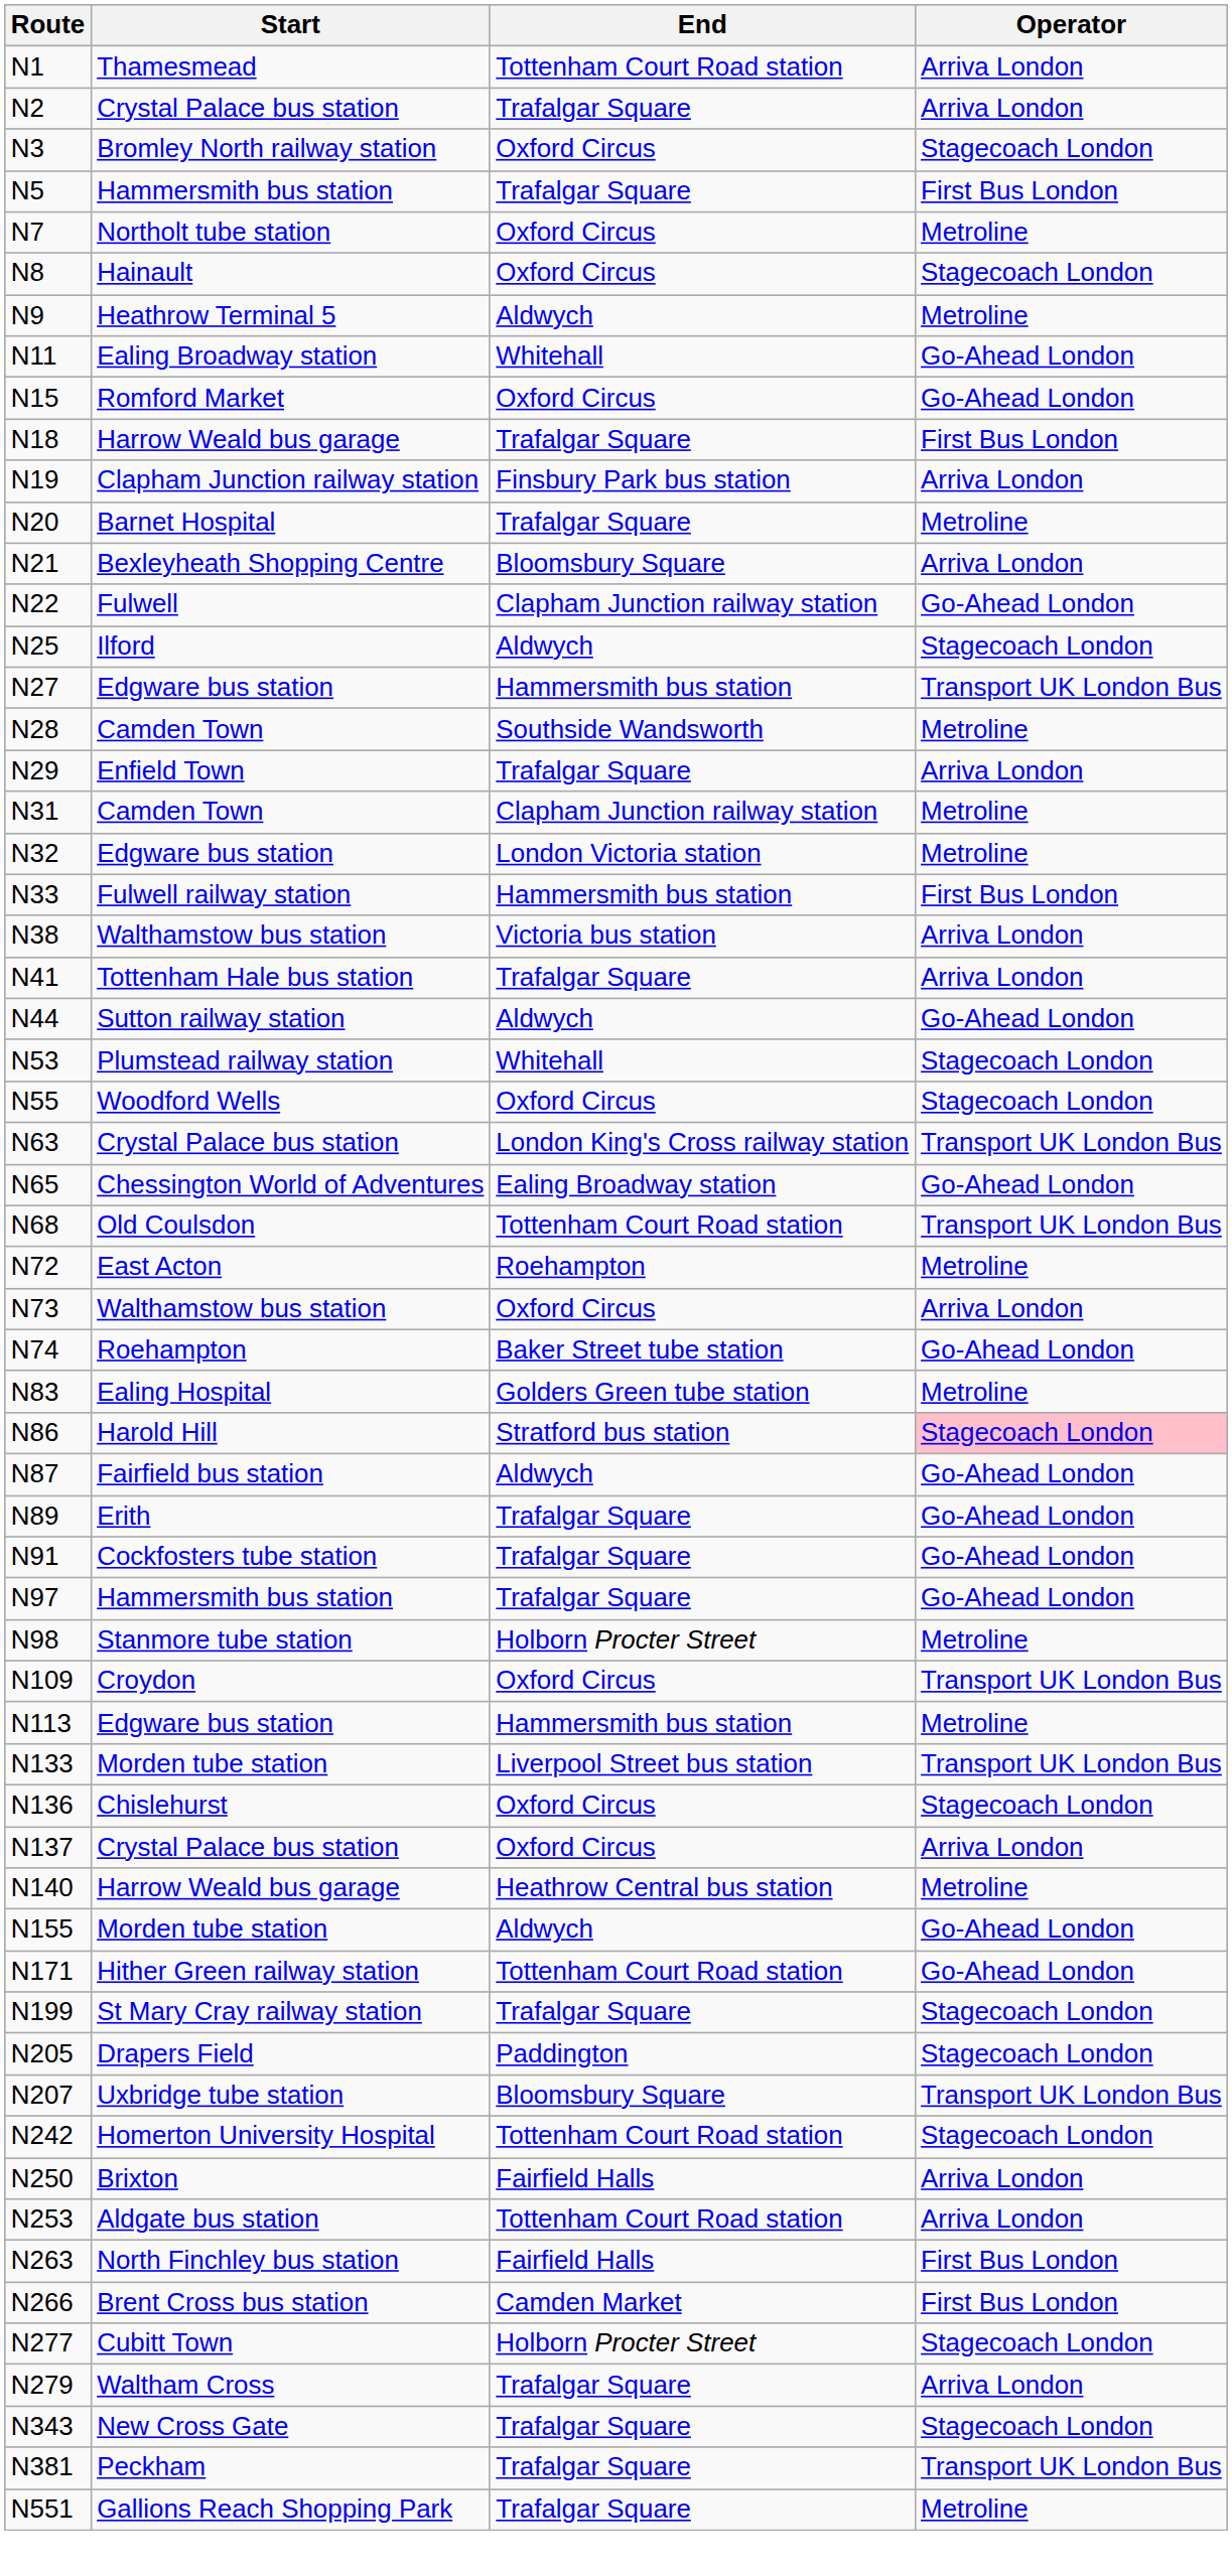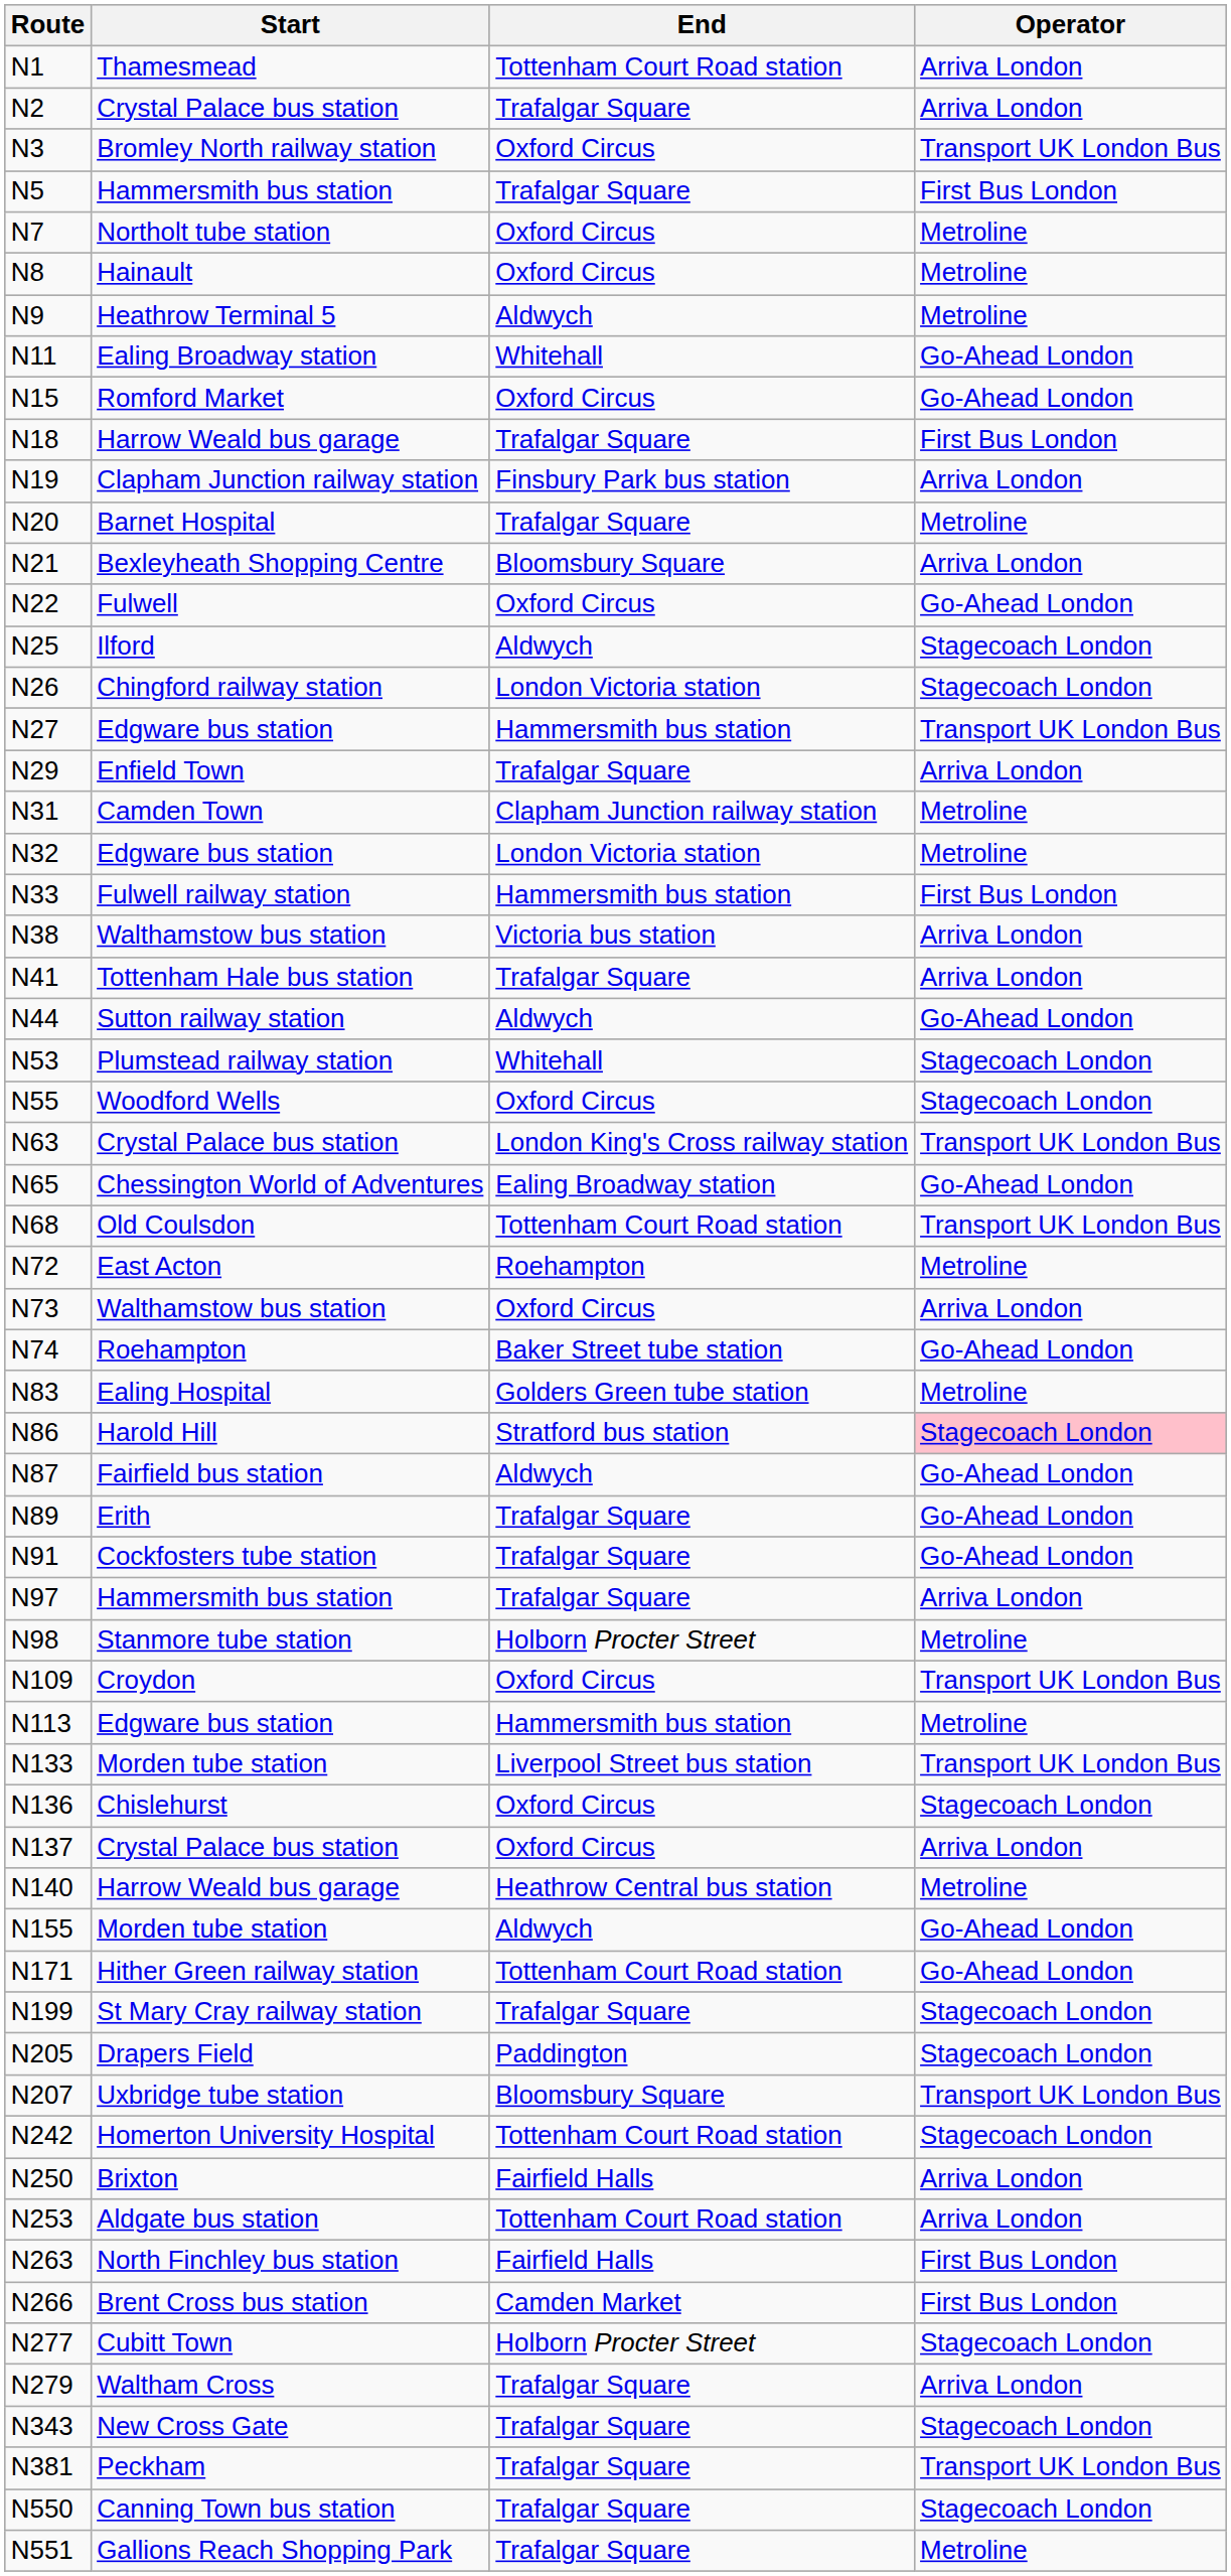 <table class="wikitable sortable">
 <tr>
 <th>Route</th>
 <th>Start</th>
 <th>End</th>
 <th>Operator</th>
 </tr>
 <tr>
 <td>N1</td>
 <td><a href='#'>Thamesmead</a></td>
 <td><a href='#'>Tottenham Court Road station</a></td>
 <td><a href='#'>Arriva London</a></td>
 </tr>
 <tr>
 <td>N2</td>
 <td><a href='#'>Crystal Palace bus station</a></td>
 <td><a href='#'>Trafalgar Square</a></td>
 <td><a href='#'>Arriva London</a></td>
 </tr>
 <tr>
 <td>N3</td>
 <td><a href='#'>Bromley North railway station</a></td>
 <td><a href='#'>Oxford Circus</a></td>
-<td><a href='#'>Stagecoach London</a></td>
+<td><a href='#'>Transport UK London Bus</a></td>
 </tr>
 <tr>
 <td>N5</td>
 <td><a href='#'>Hammersmith bus station</a></td>
 <td><a href='#'>Trafalgar Square</a></td>
 <td><a href='#'>First Bus London</a></td>
 </tr>
 <tr>
 <td>N7</td>
 <td><a href='#'>Northolt tube station</a></td>
 <td><a href='#'>Oxford Circus</a></td>
 <td><a href='#'>Metroline</a></td>
 </tr>
 <tr>
 <td>N8</td>
 <td><a href='#'>Hainault</a></td>
 <td><a href='#'>Oxford Circus</a></td>
-<td><a href='#'>Stagecoach London</a></td>
+<td><a href='#'>Metroline</a></td>
 </tr>
 <tr>
 <td>N9</td>
 <td><a href='#'>Heathrow Terminal 5</a></td>
 <td><a href='#'>Aldwych</a></td>
 <td><a href='#'>Metroline</a></td>
 </tr>
 <tr>
 <td>N11</td>
 <td><a href='#'>Ealing Broadway station</a></td>
 <td><a href='#'>Whitehall</a></td>
 <td><a href='#'>Go-Ahead London</a></td>
 </tr>
 <tr>
 <td>N15</td>
 <td><a href='#'>Romford Market</a></td>
 <td><a href='#'>Oxford Circus</a></td>
 <td><a href='#'>Go-Ahead London</a></td>
 </tr>
 <tr>
 <td>N18</td>
 <td><a href='#'>Harrow Weald bus garage</a></td>
 <td><a href='#'>Trafalgar Square</a></td>
 <td><a href='#'>First Bus London</a></td>
 </tr>
 <tr>
 <td>N19</td>
 <td><a href='#'>Clapham Junction railway station</a></td>
 <td><a href='#'>Finsbury Park bus station</a></td>
 <td><a href='#'>Arriva London</a></td>
 </tr>
 <tr>
 <td>N20</td>
 <td><a href='#'>Barnet Hospital</a></td>
 <td><a href='#'>Trafalgar Square</a></td>
 <td><a href='#'>Metroline</a></td>
 </tr>
 <tr>
 <td>N21</td>
 <td><a href='#'>Bexleyheath Shopping Centre</a></td>
 <td><a href='#'>Bloomsbury Square</a></td>
 <td><a href='#'>Arriva London</a></td>
 </tr>
 <tr>
 <td>N22</td>
 <td><a href='#'>Fulwell</a></td>
-<td><a href='#'>Clapham Junction railway station</a></td>
+<td><a href='#'>Oxford Circus</a></td>
 <td><a href='#'>Go-Ahead London</a></td>
 </tr>
 <tr>
 <td>N25</td>
 <td><a href='#'>Ilford</a></td>
 <td><a href='#'>Aldwych</a></td>
 <td><a href='#'>Stagecoach London</a></td>
 </tr>
 <tr>
+<td>N26</td>
+<td><a href='#'>Chingford railway station</a></td>
+<td><a href='#'>London Victoria station</a></td>
+<td><a href='#'>Stagecoach London</a></td>
+</tr>
+<tr>
 <td>N27</td>
 <td><a href='#'>Edgware bus station</a></td>
 <td><a href='#'>Hammersmith bus station</a></td>
 <td><a href='#'>Transport UK London Bus</a></td>
-</tr>
-<tr>
-<td>N28</td>
-<td><a href='#'>Camden Town</a></td>
-<td><a href='#'>Southside Wandsworth</a></td>
-<td><a href='#'>Metroline</a></td>
 </tr>
 <tr>
 <td>N29</td>
 <td><a href='#'>Enfield Town</a></td>
 <td><a href='#'>Trafalgar Square</a></td>
 <td><a href='#'>Arriva London</a></td>
 </tr>
 <tr>
 <td>N31</td>
 <td><a href='#'>Camden Town</a></td>
 <td><a href='#'>Clapham Junction railway station</a></td>
 <td><a href='#'>Metroline</a></td>
 </tr>
 <tr>
 <td>N32</td>
 <td><a href='#'>Edgware bus station</a></td>
 <td><a href='#'>London Victoria station</a></td>
 <td><a href='#'>Metroline</a></td>
 </tr>
 <tr>
 <td>N33</td>
 <td><a href='#'>Fulwell railway station</a></td>
 <td><a href='#'>Hammersmith bus station</a></td>
 <td><a href='#'>First Bus London</a></td>
 </tr>
 <tr>
 <td>N38</td>
 <td><a href='#'>Walthamstow bus station</a></td>
 <td><a href='#'>Victoria bus station</a></td>
 <td><a href='#'>Arriva London</a></td>
 </tr>
 <tr>
 <td>N41</td>
 <td><a href='#'>Tottenham Hale bus station</a></td>
 <td><a href='#'>Trafalgar Square</a></td>
 <td><a href='#'>Arriva London</a></td>
 </tr>
 <tr>
 <td>N44</td>
 <td><a href='#'>Sutton railway station</a></td>
 <td><a href='#'>Aldwych</a></td>
 <td><a href='#'>Go-Ahead London</a></td>
 </tr>
 <tr>
 <td>N53</td>
 <td><a href='#'>Plumstead railway station</a></td>
 <td><a href='#'>Whitehall</a></td>
 <td><a href='#'>Stagecoach London</a></td>
 </tr>
 <tr>
 <td>N55</td>
 <td><a href='#'>Woodford Wells</a></td>
 <td><a href='#'>Oxford Circus</a></td>
 <td><a href='#'>Stagecoach London</a></td>
 </tr>
 <tr>
 <td>N63</td>
 <td><a href='#'>Crystal Palace bus station</a></td>
 <td><a href='#'>London King's Cross railway station</a></td>
 <td><a href='#'>Transport UK London Bus</a></td>
 </tr>
 <tr>
 <td>N65</td>
 <td><a href='#'>Chessington World of Adventures</a></td>
 <td><a href='#'>Ealing Broadway station</a></td>
 <td><a href='#'>Go-Ahead London</a></td>
 </tr>
 <tr>
 <td>N68</td>
 <td><a href='#'>Old Coulsdon</a></td>
 <td><a href='#'>Tottenham Court Road station</a></td>
 <td><a href='#'>Transport UK London Bus</a></td>
 </tr>
 <tr>
 <td>N72</td>
 <td><a href='#'>East Acton</a></td>
 <td><a href='#'>Roehampton</a></td>
 <td><a href='#'>Metroline</a></td>
 </tr>
 <tr>
 <td>N73</td>
 <td><a href='#'>Walthamstow bus station</a></td>
 <td><a href='#'>Oxford Circus</a></td>
 <td><a href='#'>Arriva London</a></td>
 </tr>
 <tr>
 <td>N74</td>
 <td><a href='#'>Roehampton</a></td>
 <td><a href='#'>Baker Street tube station</a></td>
 <td><a href='#'>Go-Ahead London</a></td>
 </tr>
 <tr>
 <td>N83</td>
 <td><a href='#'>Ealing Hospital</a></td>
 <td><a href='#'>Golders Green tube station</a></td>
 <td><a href='#'>Metroline</a></td>
 </tr>
 <tr>
 <td>N86</td>
 <td><a href='#'>Harold Hill</a></td>
 <td><a href='#'>Stratford bus station</a></td>
 <td style="background: pink;"><a href='#'>Stagecoach London</a></td>
 </tr>
 <tr>
 <td>N87</td>
 <td><a href='#'>Fairfield bus station</a></td>
 <td><a href='#'>Aldwych</a></td>
 <td><a href='#'>Go-Ahead London</a></td>
 </tr>
 <tr>
 <td>N89</td>
 <td><a href='#'>Erith</a></td>
 <td><a href='#'>Trafalgar Square</a></td>
 <td><a href='#'>Go-Ahead London</a></td>
 </tr>
 <tr>
 <td>N91</td>
 <td><a href='#'>Cockfosters tube station</a></td>
 <td><a href='#'>Trafalgar Square</a></td>
 <td><a href='#'>Go-Ahead London</a></td>
 </tr>
 <tr>
 <td>N97</td>
 <td><a href='#'>Hammersmith bus station</a></td>
 <td><a href='#'>Trafalgar Square</a></td>
-<td><a href='#'>Go-Ahead London</a></td>
+<td><a href='#'>Arriva London</a></td>
 </tr>
 <tr>
 <td>N98</td>
 <td><a href='#'>Stanmore tube station</a></td>
 <td><a href='#'>Holborn</a> <em>Procter Street</em></td>
 <td><a href='#'>Metroline</a></td>
 </tr>
 <tr>
 <td>N109</td>
 <td><a href='#'>Croydon</a></td>
 <td><a href='#'>Oxford Circus</a></td>
 <td><a href='#'>Transport UK London Bus</a></td>
 </tr>
 <tr>
 <td>N113</td>
 <td><a href='#'>Edgware bus station</a></td>
 <td><a href='#'>Hammersmith bus station</a></td>
 <td><a href='#'>Metroline</a></td>
 </tr>
 <tr>
 <td>N133</td>
 <td><a href='#'>Morden tube station</a></td>
 <td><a href='#'>Liverpool Street bus station</a></td>
 <td><a href='#'>Transport UK London Bus</a></td>
 </tr>
 <tr>
 <td>N136</td>
 <td><a href='#'>Chislehurst</a></td>
 <td><a href='#'>Oxford Circus</a></td>
 <td><a href='#'>Stagecoach London</a></td>
 </tr>
 <tr>
 <td>N137</td>
 <td><a href='#'>Crystal Palace bus station</a></td>
 <td><a href='#'>Oxford Circus</a></td>
 <td><a href='#'>Arriva London</a></td>
 </tr>
 <tr>
 <td>N140</td>
 <td><a href='#'>Harrow Weald bus garage</a></td>
 <td><a href='#'>Heathrow Central bus station</a></td>
 <td><a href='#'>Metroline</a></td>
 </tr>
 <tr>
 <td>N155</td>
 <td><a href='#'>Morden tube station</a></td>
 <td><a href='#'>Aldwych</a></td>
 <td><a href='#'>Go-Ahead London</a></td>
 </tr>
 <tr>
 <td>N171</td>
 <td><a href='#'>Hither Green railway station</a></td>
 <td><a href='#'>Tottenham Court Road station</a></td>
 <td><a href='#'>Go-Ahead London</a></td>
 </tr>
 <tr>
 <td>N199</td>
 <td><a href='#'>St Mary Cray railway station</a></td>
 <td><a href='#'>Trafalgar Square</a></td>
 <td><a href='#'>Stagecoach London</a></td>
 </tr>
 <tr>
 <td>N205</td>
 <td><a href='#'>Drapers Field</a></td>
 <td><a href='#'>Paddington</a></td>
 <td><a href='#'>Stagecoach London</a></td>
 </tr>
 <tr>
 <td>N207</td>
 <td><a href='#'>Uxbridge tube station</a></td>
 <td><a href='#'>Bloomsbury Square</a></td>
 <td><a href='#'>Transport UK London Bus</a></td>
 </tr>
 <tr>
 <td>N242</td>
 <td><a href='#'>Homerton University Hospital</a></td>
 <td><a href='#'>Tottenham Court Road station</a></td>
 <td><a href='#'>Stagecoach London</a></td>
 </tr>
 <tr>
 <td>N250</td>
 <td><a href='#'>Brixton</a></td>
 <td><a href='#'>Fairfield Halls</a></td>
 <td><a href='#'>Arriva London</a></td>
 </tr>
 <tr>
 <td>N253</td>
 <td><a href='#'>Aldgate bus station</a></td>
 <td><a href='#'>Tottenham Court Road station</a></td>
 <td><a href='#'>Arriva London</a></td>
 </tr>
 <tr>
 <td>N263</td>
 <td><a href='#'>North Finchley bus station</a></td>
 <td><a href='#'>Fairfield Halls</a></td>
 <td><a href='#'>First Bus London</a></td>
 </tr>
 <tr>
 <td>N266</td>
 <td><a href='#'>Brent Cross bus station</a></td>
 <td><a href='#'>Camden Market</a></td>
 <td><a href='#'>First Bus London</a></td>
 </tr>
 <tr>
 <td>N277</td>
 <td><a href='#'>Cubitt Town</a></td>
 <td><a href='#'>Holborn</a> <em>Procter Street</em></td>
 <td><a href='#'>Stagecoach London</a></td>
 </tr>
 <tr>
 <td>N279</td>
 <td><a href='#'>Waltham Cross</a></td>
 <td><a href='#'>Trafalgar Square</a></td>
 <td><a href='#'>Arriva London</a></td>
 </tr>
 <tr>
 <td>N343</td>
 <td><a href='#'>New Cross Gate</a></td>
 <td><a href='#'>Trafalgar Square</a></td>
 <td><a href='#'>Stagecoach London</a></td>
 </tr>
 <tr>
 <td>N381</td>
 <td><a href='#'>Peckham</a></td>
 <td><a href='#'>Trafalgar Square</a></td>
 <td><a href='#'>Transport UK London Bus</a></td>
 </tr>
 <tr>
+<td>N550</td>
+<td><a href='#'>Canning Town bus station</a></td>
+<td><a href='#'>Trafalgar Square</a></td>
+<td><a href='#'>Stagecoach London</a></td>
+</tr>
+<tr>
 <td>N551</td>
 <td><a href='#'>Gallions Reach Shopping Park</a></td>
 <td><a href='#'>Trafalgar Square</a></td>
 <td><a href='#'>Metroline</a></td>
 </tr>
 </table>
